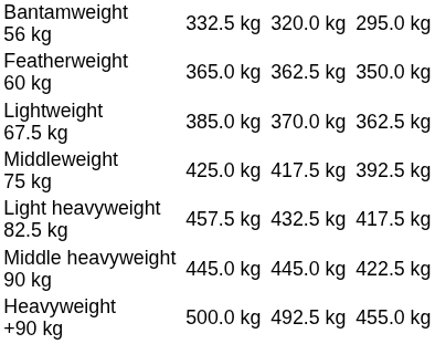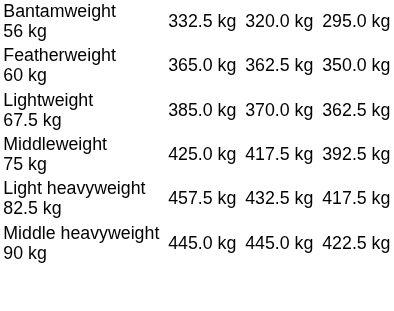 <table>
 <tr>
 <td>Bantamweight<br>56 kg</td>
 <td></td>
 <td>332.5 kg</td>
 <td></td>
 <td>320.0 kg</td>
 <td></td>
 <td>295.0 kg</td>
 </tr>
 <tr>
 <td>Featherweight<br>60 kg</td>
 <td></td>
 <td>365.0 kg</td>
 <td></td>
 <td>362.5 kg</td>
 <td></td>
 <td>350.0 kg</td>
 </tr>
 <tr>
 <td>Lightweight<br>67.5 kg</td>
 <td></td>
 <td>385.0 kg</td>
 <td></td>
 <td>370.0 kg</td>
 <td></td>
 <td>362.5 kg</td>
 </tr>
 <tr>
 <td>Middleweight<br>75 kg</td>
 <td></td>
 <td>425.0 kg</td>
 <td></td>
 <td>417.5 kg</td>
 <td></td>
 <td>392.5 kg</td>
 </tr>
 <tr>
 <td>Light heavyweight<br>82.5 kg</td>
 <td></td>
 <td>457.5 kg</td>
 <td></td>
 <td>432.5 kg</td>
 <td></td>
 <td>417.5 kg</td>
 </tr>
 <tr>
 <td>Middle heavyweight<br>90 kg</td>
 <td></td>
 <td>445.0 kg</td>
 <td></td>
 <td>445.0 kg</td>
 <td></td>
 <td>422.5 kg</td>
 </tr>
-<tr>
-<td>Heavyweight<br>+90 kg</td>
-<td></td>
-<td>500.0 kg</td>
-<td></td>
-<td>492.5 kg</td>
-<td></td>
-<td>455.0 kg</td>
-</tr>
 </table>
